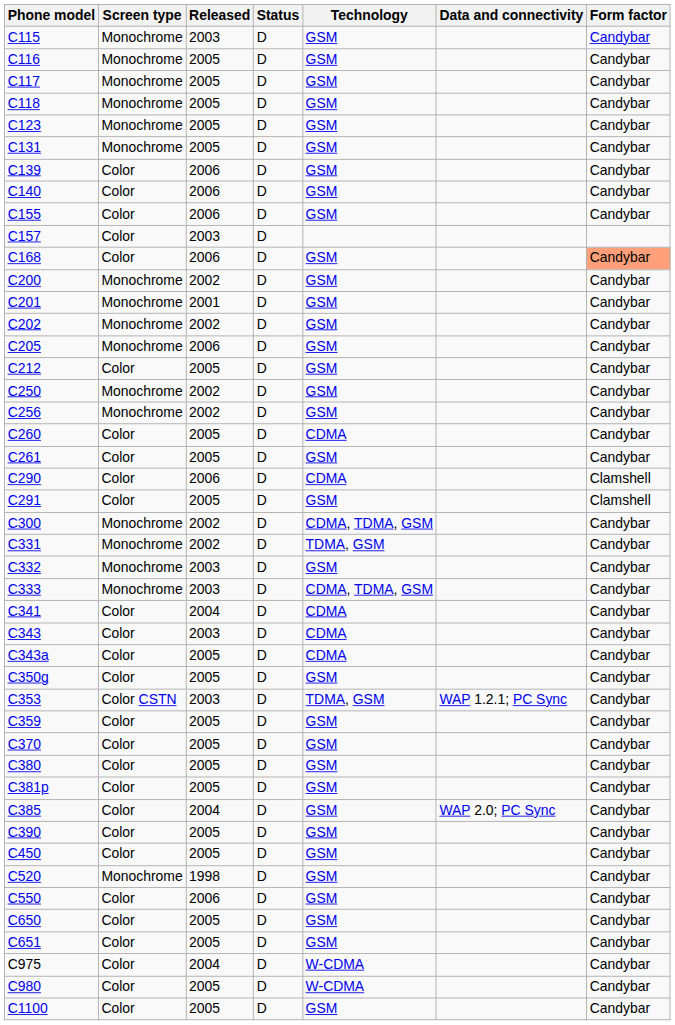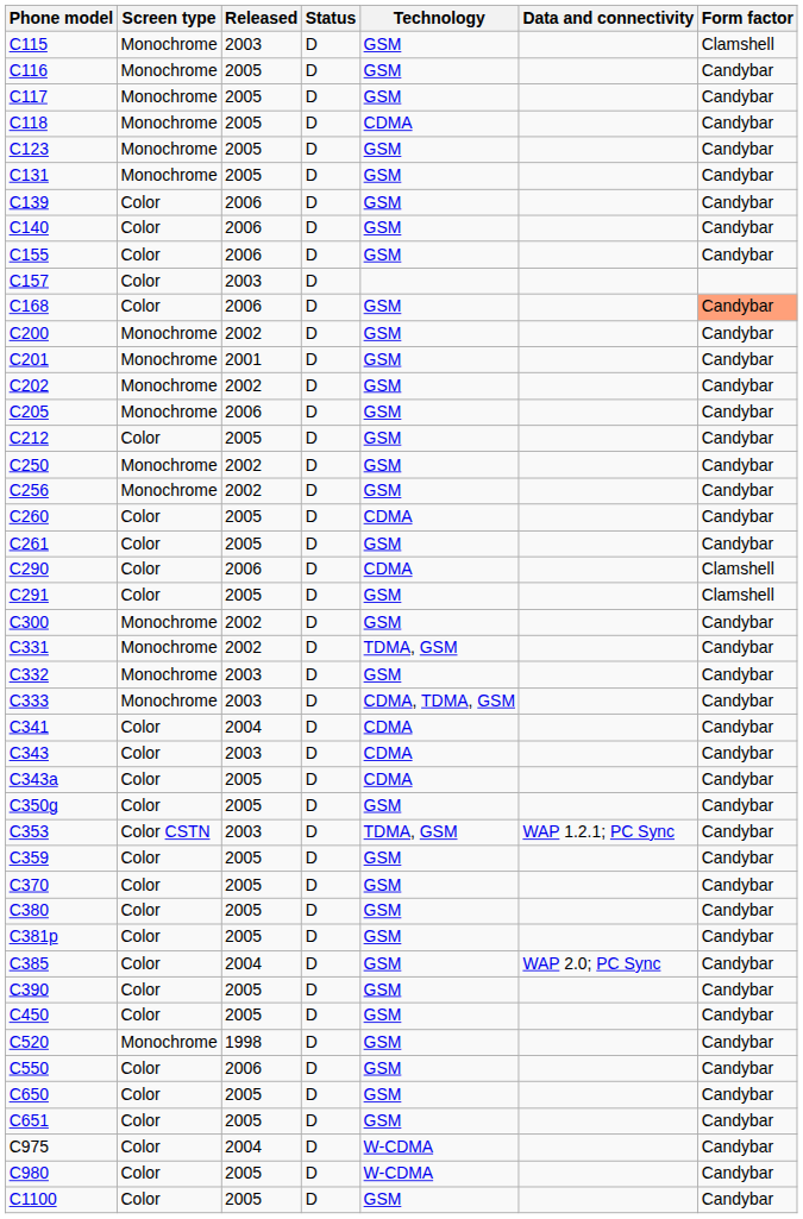 <table class="wikitable sortable">
 <tr>
 <th><strong>Phone model</strong></th>
 <th><strong>Screen type</strong></th>
 <th><strong>Released</strong></th>
 <th><strong>Status</strong></th>
 <th><strong>Technology</strong></th>
 <th><strong>Data and connectivity</strong></th>
 <th><strong>Form factor</strong></th>
 </tr>
 <tr>
 <td><a href='#'>C115</a></td>
 <td>Monochrome</td>
 <td>2003</td>
 <td>D</td>
 <td><a href='#'>GSM</a></td>
 <td></td>
-<td><a href='#'>Candybar</a></td>
+<td>Clamshell</td>
 </tr>
 <tr>
 <td><a href='#'>C116</a></td>
 <td>Monochrome</td>
 <td>2005</td>
 <td>D</td>
 <td><a href='#'>GSM</a></td>
 <td></td>
 <td>Candybar</td>
 </tr>
 <tr>
 <td><a href='#'>C117</a></td>
 <td>Monochrome</td>
 <td>2005</td>
 <td>D</td>
 <td><a href='#'>GSM</a></td>
 <td></td>
 <td>Candybar</td>
 </tr>
 <tr>
 <td><a href='#'>C118</a></td>
 <td>Monochrome</td>
 <td>2005</td>
 <td>D</td>
-<td><a href='#'>GSM</a></td>
+<td><a href='#'>CDMA</a></td>
 <td></td>
 <td>Candybar</td>
 </tr>
 <tr>
 <td><a href='#'>C123</a></td>
 <td>Monochrome</td>
 <td>2005</td>
 <td>D</td>
 <td><a href='#'>GSM</a></td>
 <td></td>
 <td>Candybar</td>
 </tr>
 <tr>
 <td><a href='#'>C131</a></td>
 <td>Monochrome</td>
 <td>2005</td>
 <td>D</td>
 <td><a href='#'>GSM</a></td>
 <td></td>
 <td>Candybar</td>
 </tr>
 <tr>
 <td><a href='#'>C139</a></td>
 <td>Color</td>
 <td>2006</td>
 <td>D</td>
 <td><a href='#'>GSM</a></td>
 <td></td>
 <td>Candybar</td>
 </tr>
 <tr>
 <td><a href='#'>C140</a></td>
 <td>Color</td>
 <td>2006</td>
 <td>D</td>
 <td><a href='#'>GSM</a></td>
 <td></td>
 <td>Candybar</td>
 </tr>
 <tr>
 <td><a href='#'>C155</a></td>
 <td>Color</td>
 <td>2006</td>
 <td>D</td>
 <td><a href='#'>GSM</a></td>
 <td></td>
 <td>Candybar</td>
 </tr>
 <tr>
 <td><a href='#'>C157</a></td>
 <td>Color</td>
 <td>2003</td>
 <td>D</td>
 <td></td>
 <td></td>
 <td></td>
 </tr>
 <tr>
 <td><a href='#'>C168</a></td>
 <td>Color</td>
 <td>2006</td>
 <td>D</td>
 <td><a href='#'>GSM</a></td>
 <td></td>
 <td style="background: lightsalmon;">Candybar</td>
 </tr>
 <tr>
 <td><a href='#'>C200</a></td>
 <td>Monochrome</td>
 <td>2002</td>
 <td>D</td>
 <td><a href='#'>GSM</a></td>
 <td></td>
 <td>Candybar</td>
 </tr>
 <tr>
 <td><a href='#'>C201</a></td>
 <td>Monochrome</td>
 <td>2001</td>
 <td>D</td>
 <td><a href='#'>GSM</a></td>
 <td></td>
 <td>Candybar</td>
 </tr>
 <tr>
 <td><a href='#'>C202</a></td>
 <td>Monochrome</td>
 <td>2002</td>
 <td>D</td>
 <td><a href='#'>GSM</a></td>
 <td></td>
 <td>Candybar</td>
 </tr>
 <tr>
 <td><a href='#'>C205</a></td>
 <td>Monochrome</td>
 <td>2006</td>
 <td>D</td>
 <td><a href='#'>GSM</a></td>
 <td></td>
 <td>Candybar</td>
 </tr>
 <tr>
 <td><a href='#'>C212</a></td>
 <td>Color</td>
 <td>2005</td>
 <td>D</td>
 <td><a href='#'>GSM</a></td>
 <td></td>
 <td>Candybar</td>
 </tr>
 <tr>
 <td><a href='#'>C250</a></td>
 <td>Monochrome</td>
 <td>2002</td>
 <td>D</td>
 <td><a href='#'>GSM</a></td>
 <td></td>
 <td>Candybar</td>
 </tr>
 <tr>
 <td><a href='#'>C256</a></td>
 <td>Monochrome</td>
 <td>2002</td>
 <td>D</td>
 <td><a href='#'>GSM</a></td>
 <td></td>
 <td>Candybar</td>
 </tr>
 <tr>
 <td><a href='#'>C260</a></td>
 <td>Color</td>
 <td>2005</td>
 <td>D</td>
 <td><a href='#'>CDMA</a></td>
 <td></td>
 <td>Candybar</td>
 </tr>
 <tr>
 <td><a href='#'>C261</a></td>
 <td>Color</td>
 <td>2005</td>
 <td>D</td>
 <td><a href='#'>GSM</a></td>
 <td></td>
 <td>Candybar</td>
 </tr>
 <tr>
 <td><a href='#'>C290</a></td>
 <td>Color</td>
 <td>2006</td>
 <td>D</td>
 <td><a href='#'>CDMA</a></td>
 <td></td>
 <td>Clamshell</td>
 </tr>
 <tr>
 <td><a href='#'>C291</a></td>
 <td>Color</td>
 <td>2005</td>
 <td>D</td>
 <td><a href='#'>GSM</a></td>
 <td></td>
 <td>Clamshell</td>
 </tr>
 <tr>
 <td><a href='#'>C300</a></td>
 <td>Monochrome</td>
 <td>2002</td>
 <td>D</td>
-<td><a href='#'>CDMA</a>, <a href='#'>TDMA</a>, <a href='#'>GSM</a></td>
+<td><a href='#'>GSM</a></td>
 <td></td>
 <td>Candybar</td>
 </tr>
 <tr>
 <td><a href='#'>C331</a></td>
 <td>Monochrome</td>
 <td>2002</td>
 <td>D</td>
 <td><a href='#'>TDMA</a>, <a href='#'>GSM</a></td>
 <td></td>
 <td>Candybar</td>
 </tr>
 <tr>
 <td><a href='#'>C332</a></td>
 <td>Monochrome</td>
 <td>2003</td>
 <td>D</td>
 <td><a href='#'>GSM</a></td>
 <td></td>
 <td>Candybar</td>
 </tr>
 <tr>
 <td><a href='#'>C333</a></td>
 <td>Monochrome</td>
 <td>2003</td>
 <td>D</td>
 <td><a href='#'>CDMA</a>, <a href='#'>TDMA</a>, <a href='#'>GSM</a></td>
 <td></td>
 <td>Candybar</td>
 </tr>
 <tr>
 <td><a href='#'>C341</a></td>
 <td>Color</td>
 <td>2004</td>
 <td>D</td>
 <td><a href='#'>CDMA</a></td>
 <td></td>
 <td>Candybar</td>
 </tr>
 <tr>
 <td><a href='#'>C343</a></td>
 <td>Color</td>
 <td>2003</td>
 <td>D</td>
 <td><a href='#'>CDMA</a></td>
 <td></td>
 <td>Candybar</td>
 </tr>
 <tr>
 <td><a href='#'>C343a</a></td>
 <td>Color</td>
 <td>2005</td>
 <td>D</td>
 <td><a href='#'>CDMA</a></td>
 <td></td>
 <td>Candybar</td>
 </tr>
 <tr>
 <td><a href='#'>C350g</a></td>
 <td>Color</td>
 <td>2005</td>
 <td>D</td>
 <td><a href='#'>GSM</a></td>
 <td></td>
 <td>Candybar</td>
 </tr>
 <tr>
 <td><a href='#'>C353</a></td>
 <td>Color <a href='#'>CSTN</a></td>
 <td>2003</td>
 <td>D</td>
 <td><a href='#'>TDMA</a>, <a href='#'>GSM</a></td>
 <td><a href='#'>WAP</a> 1.2.1; <a href='#'>PC Sync</a></td>
 <td>Candybar</td>
 </tr>
 <tr>
 <td><a href='#'>C359</a></td>
 <td>Color</td>
 <td>2005</td>
 <td>D</td>
 <td><a href='#'>GSM</a></td>
 <td></td>
 <td>Candybar</td>
 </tr>
 <tr>
 <td><a href='#'>C370</a></td>
 <td>Color</td>
 <td>2005</td>
 <td>D</td>
 <td><a href='#'>GSM</a></td>
 <td></td>
 <td>Candybar</td>
 </tr>
 <tr>
 <td><a href='#'>C380</a></td>
 <td>Color</td>
 <td>2005</td>
 <td>D</td>
 <td><a href='#'>GSM</a></td>
 <td></td>
 <td>Candybar</td>
 </tr>
 <tr>
 <td><a href='#'>C381p</a></td>
 <td>Color</td>
 <td>2005</td>
 <td>D</td>
 <td><a href='#'>GSM</a></td>
 <td></td>
 <td>Candybar</td>
 </tr>
 <tr>
 <td><a href='#'>C385</a></td>
 <td>Color</td>
 <td>2004</td>
 <td>D</td>
 <td><a href='#'>GSM</a></td>
 <td><a href='#'>WAP</a> 2.0; <a href='#'>PC Sync</a></td>
 <td>Candybar</td>
 </tr>
 <tr>
 <td><a href='#'>C390</a></td>
 <td>Color</td>
 <td>2005</td>
 <td>D</td>
 <td><a href='#'>GSM</a></td>
 <td></td>
 <td>Candybar</td>
 </tr>
 <tr>
 <td><a href='#'>C450</a></td>
 <td>Color</td>
 <td>2005</td>
 <td>D</td>
 <td><a href='#'>GSM</a></td>
 <td></td>
 <td>Candybar</td>
 </tr>
 <tr>
 <td><a href='#'>C520</a></td>
 <td>Monochrome</td>
 <td>1998</td>
 <td>D</td>
 <td><a href='#'>GSM</a></td>
 <td></td>
 <td>Candybar</td>
 </tr>
 <tr>
 <td><a href='#'>C550</a></td>
 <td>Color</td>
 <td>2006</td>
 <td>D</td>
 <td><a href='#'>GSM</a></td>
 <td></td>
 <td>Candybar</td>
 </tr>
 <tr>
 <td><a href='#'>C650</a></td>
 <td>Color</td>
 <td>2005</td>
 <td>D</td>
 <td><a href='#'>GSM</a></td>
 <td></td>
 <td>Candybar</td>
 </tr>
 <tr>
 <td><a href='#'>C651</a></td>
 <td>Color</td>
 <td>2005</td>
 <td>D</td>
 <td><a href='#'>GSM</a></td>
 <td></td>
 <td>Candybar</td>
 </tr>
 <tr>
 <td>C975</td>
 <td>Color</td>
 <td>2004</td>
 <td>D</td>
 <td><a href='#'>W-CDMA</a></td>
 <td></td>
 <td>Candybar</td>
 </tr>
 <tr>
 <td><a href='#'>C980</a></td>
 <td>Color</td>
 <td>2005</td>
 <td>D</td>
 <td><a href='#'>W-CDMA</a></td>
 <td></td>
 <td>Candybar</td>
 </tr>
 <tr>
 <td><a href='#'>C1100</a></td>
 <td>Color</td>
 <td>2005</td>
 <td>D</td>
 <td><a href='#'>GSM</a></td>
 <td></td>
 <td>Candybar</td>
 </tr>
 </table>
